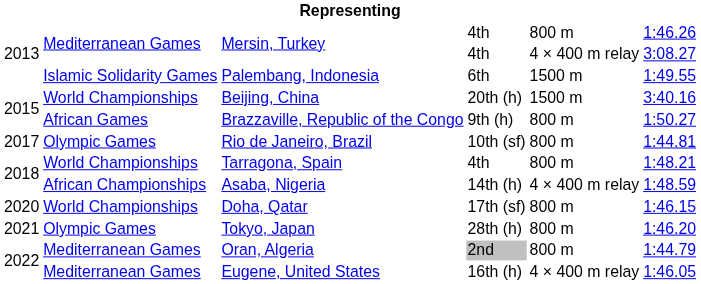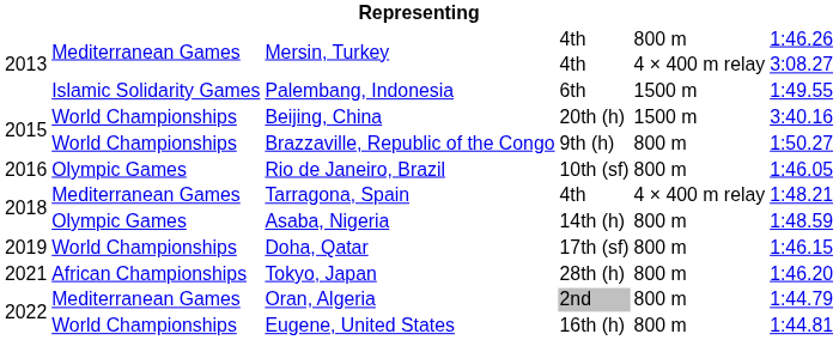 <table>
 <tr>
 <th colspan="6">Representing </th>
 </tr>
 <tr>
 <td rowspan=3>2013</td>
 <td rowspan=2><a href='#'>Mediterranean Games</a></td>
 <td rowspan=2><a href='#'>Mersin, Turkey</a></td>
 <td>4th</td>
 <td>800 m</td>
 <td><a href='#'>1:46.26</a></td>
 </tr>
 <tr>
 <td>4th</td>
 <td>4 × 400 m relay</td>
 <td><a href='#'>3:08.27</a></td>
 </tr>
 <tr>
 <td><a href='#'>Islamic Solidarity Games</a></td>
 <td><a href='#'>Palembang, Indonesia</a></td>
 <td>6th</td>
 <td>1500 m</td>
 <td><a href='#'>1:49.55</a></td>
 </tr>
 <tr>
 <td rowspan=2>2015</td>
 <td><a href='#'>World Championships</a></td>
 <td><a href='#'>Beijing, China</a></td>
 <td>20th (h)</td>
 <td>1500 m</td>
 <td><a href='#'>3:40.16</a></td>
 </tr>
 <tr>
-<td><a href='#'>African Games</a></td>
+<td><a href='#'>World Championships</a></td>
 <td><a href='#'>Brazzaville, Republic of the Congo</a></td>
 <td>9th (h)</td>
 <td>800 m</td>
 <td><a href='#'>1:50.27</a></td>
 </tr>
 <tr>
-<td>2017</td>
+<td>2016</td>
 <td><a href='#'>Olympic Games</a></td>
 <td><a href='#'>Rio de Janeiro, Brazil</a></td>
 <td>10th (sf)</td>
 <td>800 m</td>
-<td><a href='#'>1:44.81</a></td>
+<td><a href='#'>1:46.05</a></td>
 </tr>
 <tr>
 <td rowspan=2>2018</td>
-<td><a href='#'>World Championships</a></td>
+<td><a href='#'>Mediterranean Games</a></td>
 <td><a href='#'>Tarragona, Spain</a></td>
 <td>4th</td>
-<td>800 m</td>
+<td>4 × 400 m relay</td>
 <td><a href='#'>1:48.21</a></td>
 </tr>
 <tr>
-<td><a href='#'>African Championships</a></td>
+<td><a href='#'>Olympic Games</a></td>
 <td><a href='#'>Asaba, Nigeria</a></td>
 <td>14th (h)</td>
-<td>4 × 400 m relay</td>
+<td>800 m</td>
 <td><a href='#'>1:48.59</a></td>
 </tr>
 <tr>
-<td>2020</td>
+<td>2019</td>
 <td><a href='#'>World Championships</a></td>
 <td><a href='#'>Doha, Qatar</a></td>
 <td>17th (sf)</td>
 <td>800 m</td>
 <td><a href='#'>1:46.15</a></td>
 </tr>
 <tr>
 <td>2021</td>
-<td><a href='#'>Olympic Games</a></td>
+<td><a href='#'>African Championships</a></td>
 <td><a href='#'>Tokyo, Japan</a></td>
 <td>28th (h)</td>
 <td>800 m</td>
 <td><a href='#'>1:46.20</a></td>
 </tr>
 <tr>
 <td rowspan=2>2022</td>
 <td><a href='#'>Mediterranean Games</a></td>
 <td><a href='#'>Oran, Algeria</a></td>
 <td bgcolor=silver>2nd</td>
 <td>800 m</td>
 <td><a href='#'>1:44.79</a></td>
 </tr>
 <tr>
-<td><a href='#'>Mediterranean Games</a></td>
+<td><a href='#'>World Championships</a></td>
 <td><a href='#'>Eugene, United States</a></td>
 <td>16th (h)</td>
-<td>4 × 400 m relay</td>
-<td><a href='#'>1:46.05</a></td>
+<td>800 m</td>
+<td><a href='#'>1:44.81</a></td>
 </tr>
 </table>
